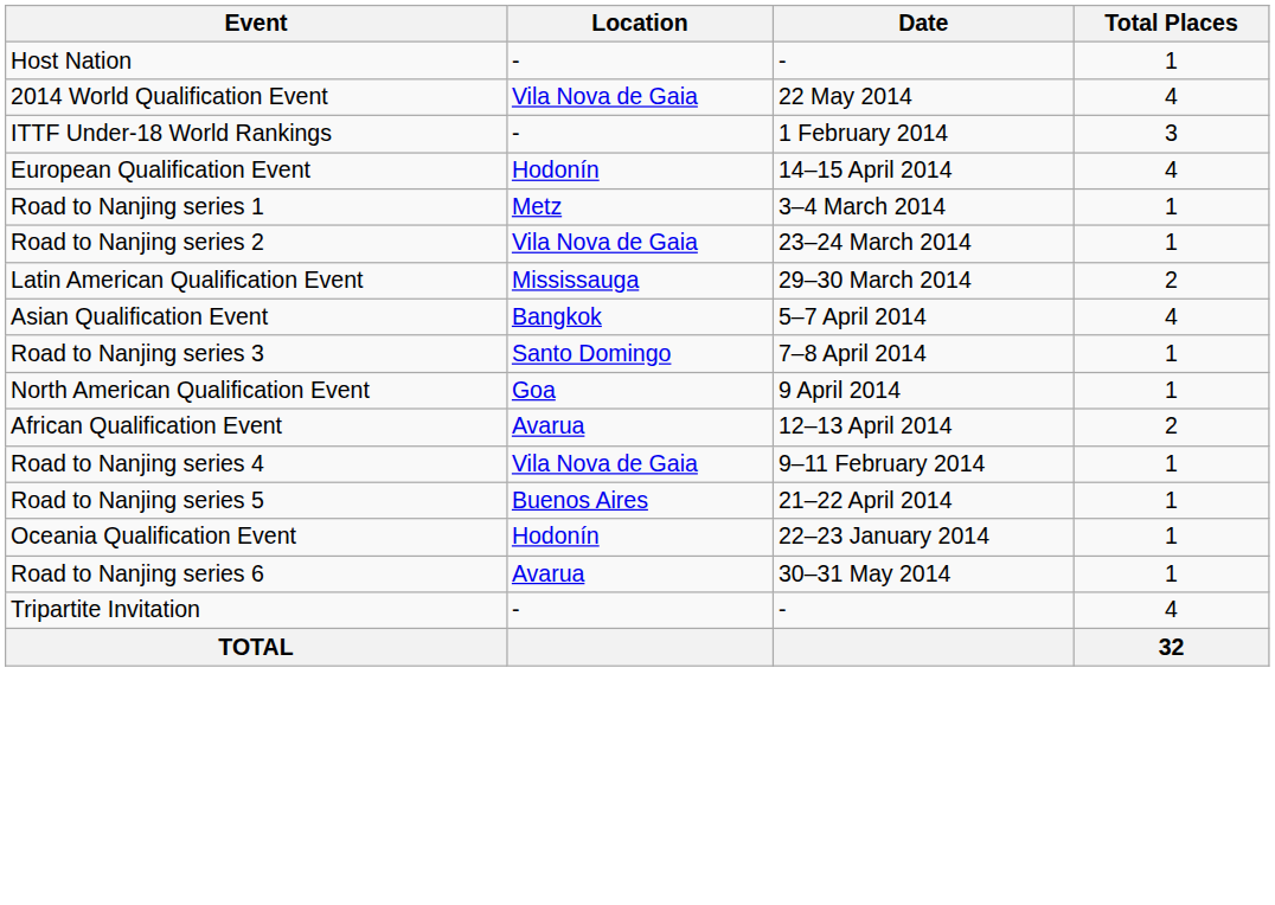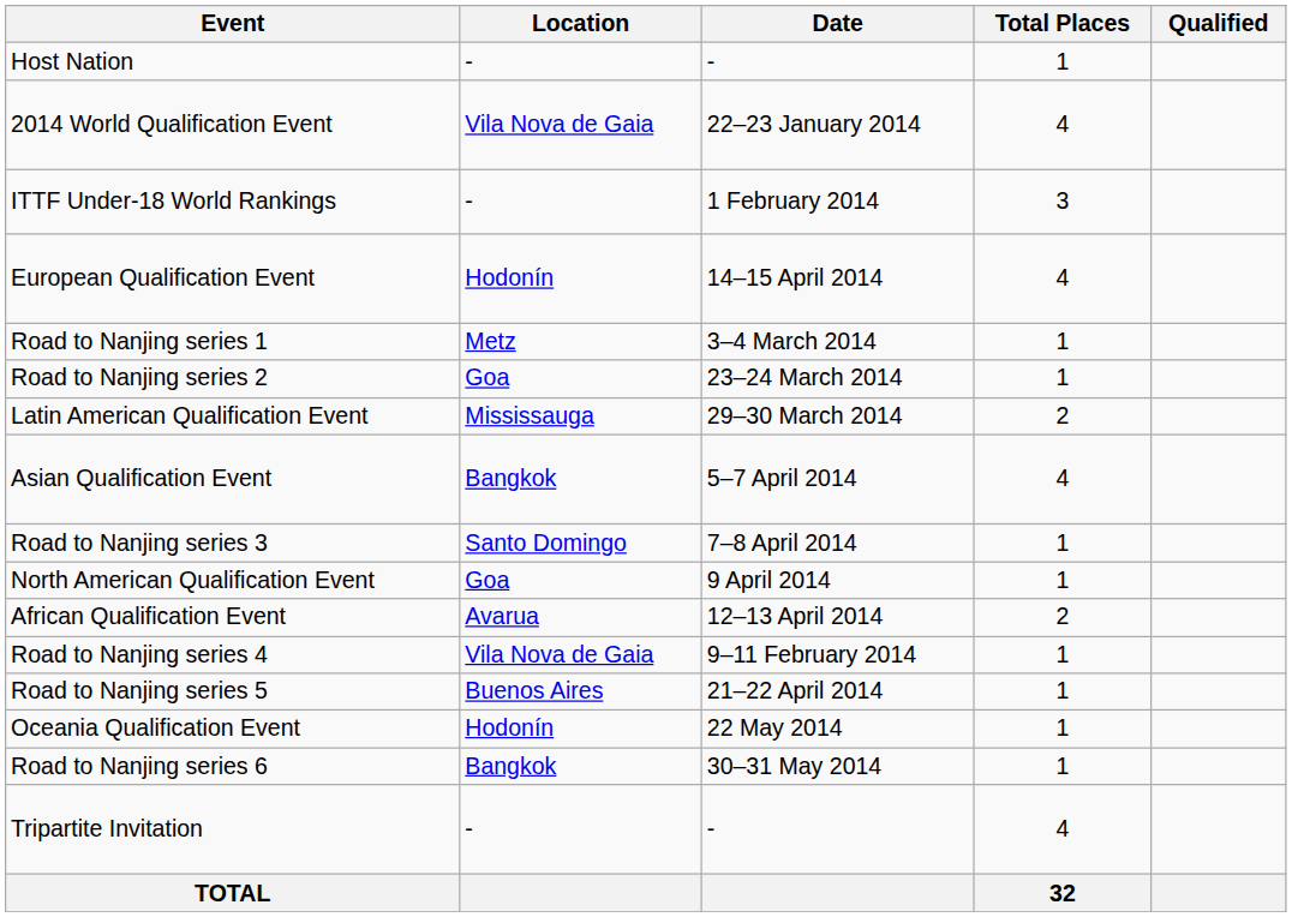 <table class="wikitable" width=875>
 <tr>
 <th>Event</th>
 <th>Location</th>
 <th>Date</th>
 <th>Total Places</th>
+<th>Qualified</th>
 </tr>
 <tr>
 <td>Host Nation</td>
 <td>-</td>
 <td>-</td>
 <td align="center">1</td>
+<td></td>
 </tr>
 <tr>
 <td>2014 World Qualification Event</td>
 <td> <a href='#'>Vila Nova de Gaia</a></td>
-<td>22 May 2014</td>
+<td>22–23 January 2014</td>
 <td align="center">4</td>
+<td><br><br><br></td>
 </tr>
 <tr>
 <td>ITTF Under-18 World Rankings</td>
 <td>-</td>
 <td>1 February 2014</td>
 <td align="center">3</td>
+<td><br><br></td>
 </tr>
 <tr>
 <td>European Qualification Event</td>
 <td> <a href='#'>Hodonín</a></td>
 <td>14–15 April 2014</td>
 <td align="center">4</td>
+<td><br><br><br></td>
 </tr>
 <tr>
 <td>Road to Nanjing series 1</td>
 <td> <a href='#'>Metz</a></td>
 <td>3–4 March 2014</td>
 <td align="center">1</td>
+<td></td>
 </tr>
 <tr>
 <td>Road to Nanjing series 2</td>
-<td> <a href='#'>Vila Nova de Gaia</a></td>
+<td> <a href='#'>Goa</a></td>
 <td>23–24 March 2014</td>
 <td align="center">1</td>
+<td></td>
 </tr>
 <tr>
 <td>Latin American Qualification Event</td>
 <td> <a href='#'>Mississauga</a></td>
 <td>29–30 March 2014</td>
 <td align="center">2</td>
+<td><br></td>
 </tr>
 <tr>
 <td>Asian Qualification Event</td>
 <td> <a href='#'>Bangkok</a></td>
 <td>5–7 April 2014</td>
 <td align="center">4</td>
+<td><br><br><br></td>
 </tr>
 <tr>
 <td>Road to Nanjing series 3</td>
 <td> <a href='#'>Santo Domingo</a></td>
 <td>7–8 April 2014</td>
 <td align="center">1</td>
+<td></td>
 </tr>
 <tr>
 <td>North American Qualification Event</td>
 <td> <a href='#'>Goa</a></td>
 <td>9 April 2014</td>
 <td align="center">1</td>
+<td></td>
 </tr>
 <tr>
 <td>African Qualification Event</td>
 <td> <a href='#'>Avarua</a></td>
 <td>12–13 April 2014</td>
 <td align="center">2</td>
+<td><br></td>
 </tr>
 <tr>
 <td>Road to Nanjing series 4</td>
 <td> <a href='#'>Vila Nova de Gaia</a></td>
 <td>9–11 February 2014</td>
 <td align="center">1</td>
+<td></td>
 </tr>
 <tr>
 <td>Road to Nanjing series 5</td>
 <td> <a href='#'>Buenos Aires</a></td>
 <td>21–22 April 2014</td>
 <td align="center">1</td>
+<td></td>
 </tr>
 <tr>
 <td>Oceania Qualification Event</td>
 <td> <a href='#'>Hodonín</a></td>
-<td>22–23 January 2014</td>
+<td>22 May 2014</td>
 <td align="center">1</td>
+<td></td>
 </tr>
 <tr>
 <td>Road to Nanjing series 6</td>
-<td> <a href='#'>Avarua</a></td>
+<td> <a href='#'>Bangkok</a></td>
 <td>30–31 May 2014</td>
 <td align="center">1</td>
+<td></td>
 </tr>
 <tr>
 <td>Tripartite Invitation</td>
 <td>-</td>
 <td>-</td>
 <td align="center">4</td>
+<td><br><br><br></td>
 </tr>
 <tr>
 <th>TOTAL</th>
 <th></th>
 <th></th>
 <th>32</th>
+<th></th>
 </tr>
 </table>
